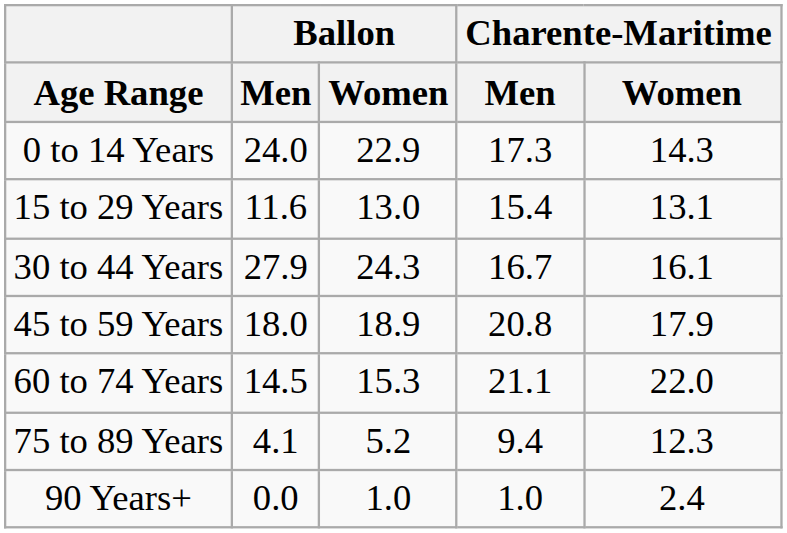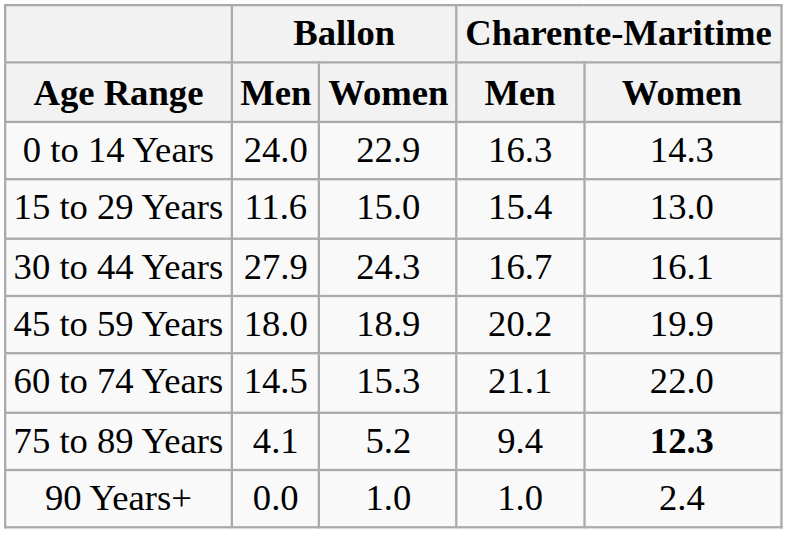 <table class="wikitable" style="text-align:center;">
 <tr>
 <th></th>
 <th colspan=2>Ballon</th>
 <th colspan=2>Charente-Maritime</th>
 </tr>
 <tr>
 <th>Age Range</th>
 <th>Men</th>
 <th>Women</th>
 <th>Men</th>
 <th>Women</th>
 </tr>
 <tr>
 <td>0 to 14 Years</td>
 <td>24.0</td>
 <td>22.9</td>
-<td>17.3</td>
+<td>16.3</td>
 <td>14.3</td>
 </tr>
 <tr>
 <td>15 to 29 Years</td>
 <td>11.6</td>
+<td>15.0</td>
+<td>15.4</td>
 <td>13.0</td>
-<td>15.4</td>
-<td>13.1</td>
 </tr>
 <tr>
 <td>30 to 44 Years</td>
 <td>27.9</td>
 <td>24.3</td>
 <td>16.7</td>
 <td>16.1</td>
 </tr>
 <tr>
 <td>45 to 59 Years</td>
 <td>18.0</td>
 <td>18.9</td>
-<td>20.8</td>
-<td>17.9</td>
+<td>20.2</td>
+<td>19.9</td>
 </tr>
 <tr>
 <td>60 to 74 Years</td>
 <td>14.5</td>
 <td>15.3</td>
 <td>21.1</td>
 <td>22.0</td>
 </tr>
 <tr>
 <td>75 to 89 Years</td>
 <td>4.1</td>
 <td>5.2</td>
 <td>9.4</td>
-<td>12.3</td>
+<td><strong>12.3</strong></td>
 </tr>
 <tr>
 <td>90 Years+</td>
 <td>0.0</td>
 <td>1.0</td>
 <td>1.0</td>
 <td>2.4</td>
 </tr>
 </table>
